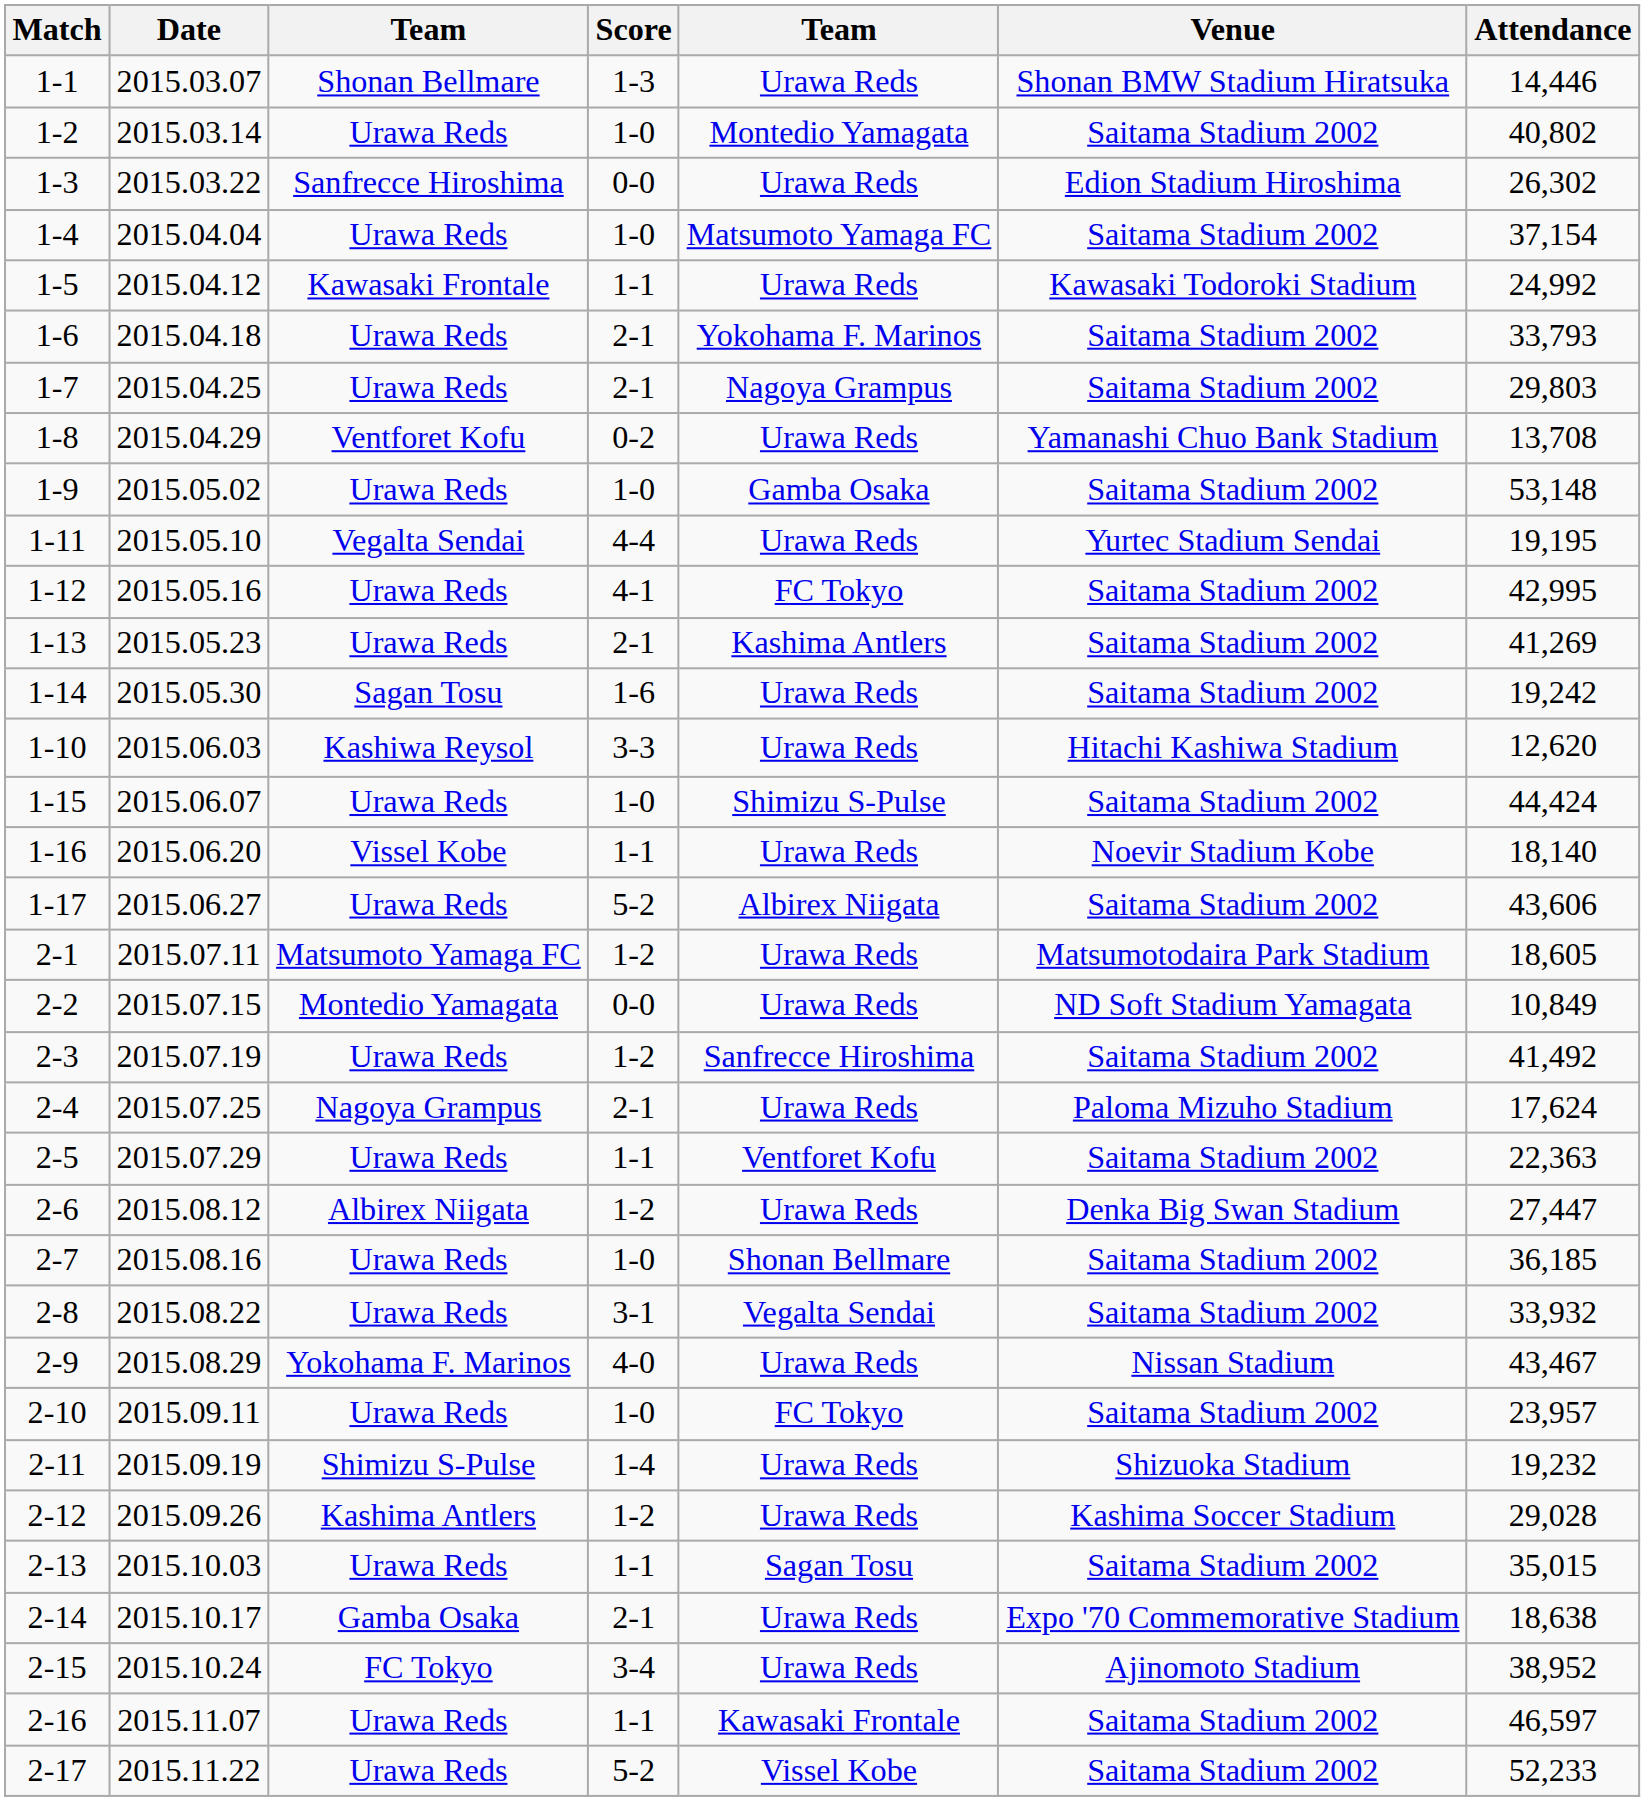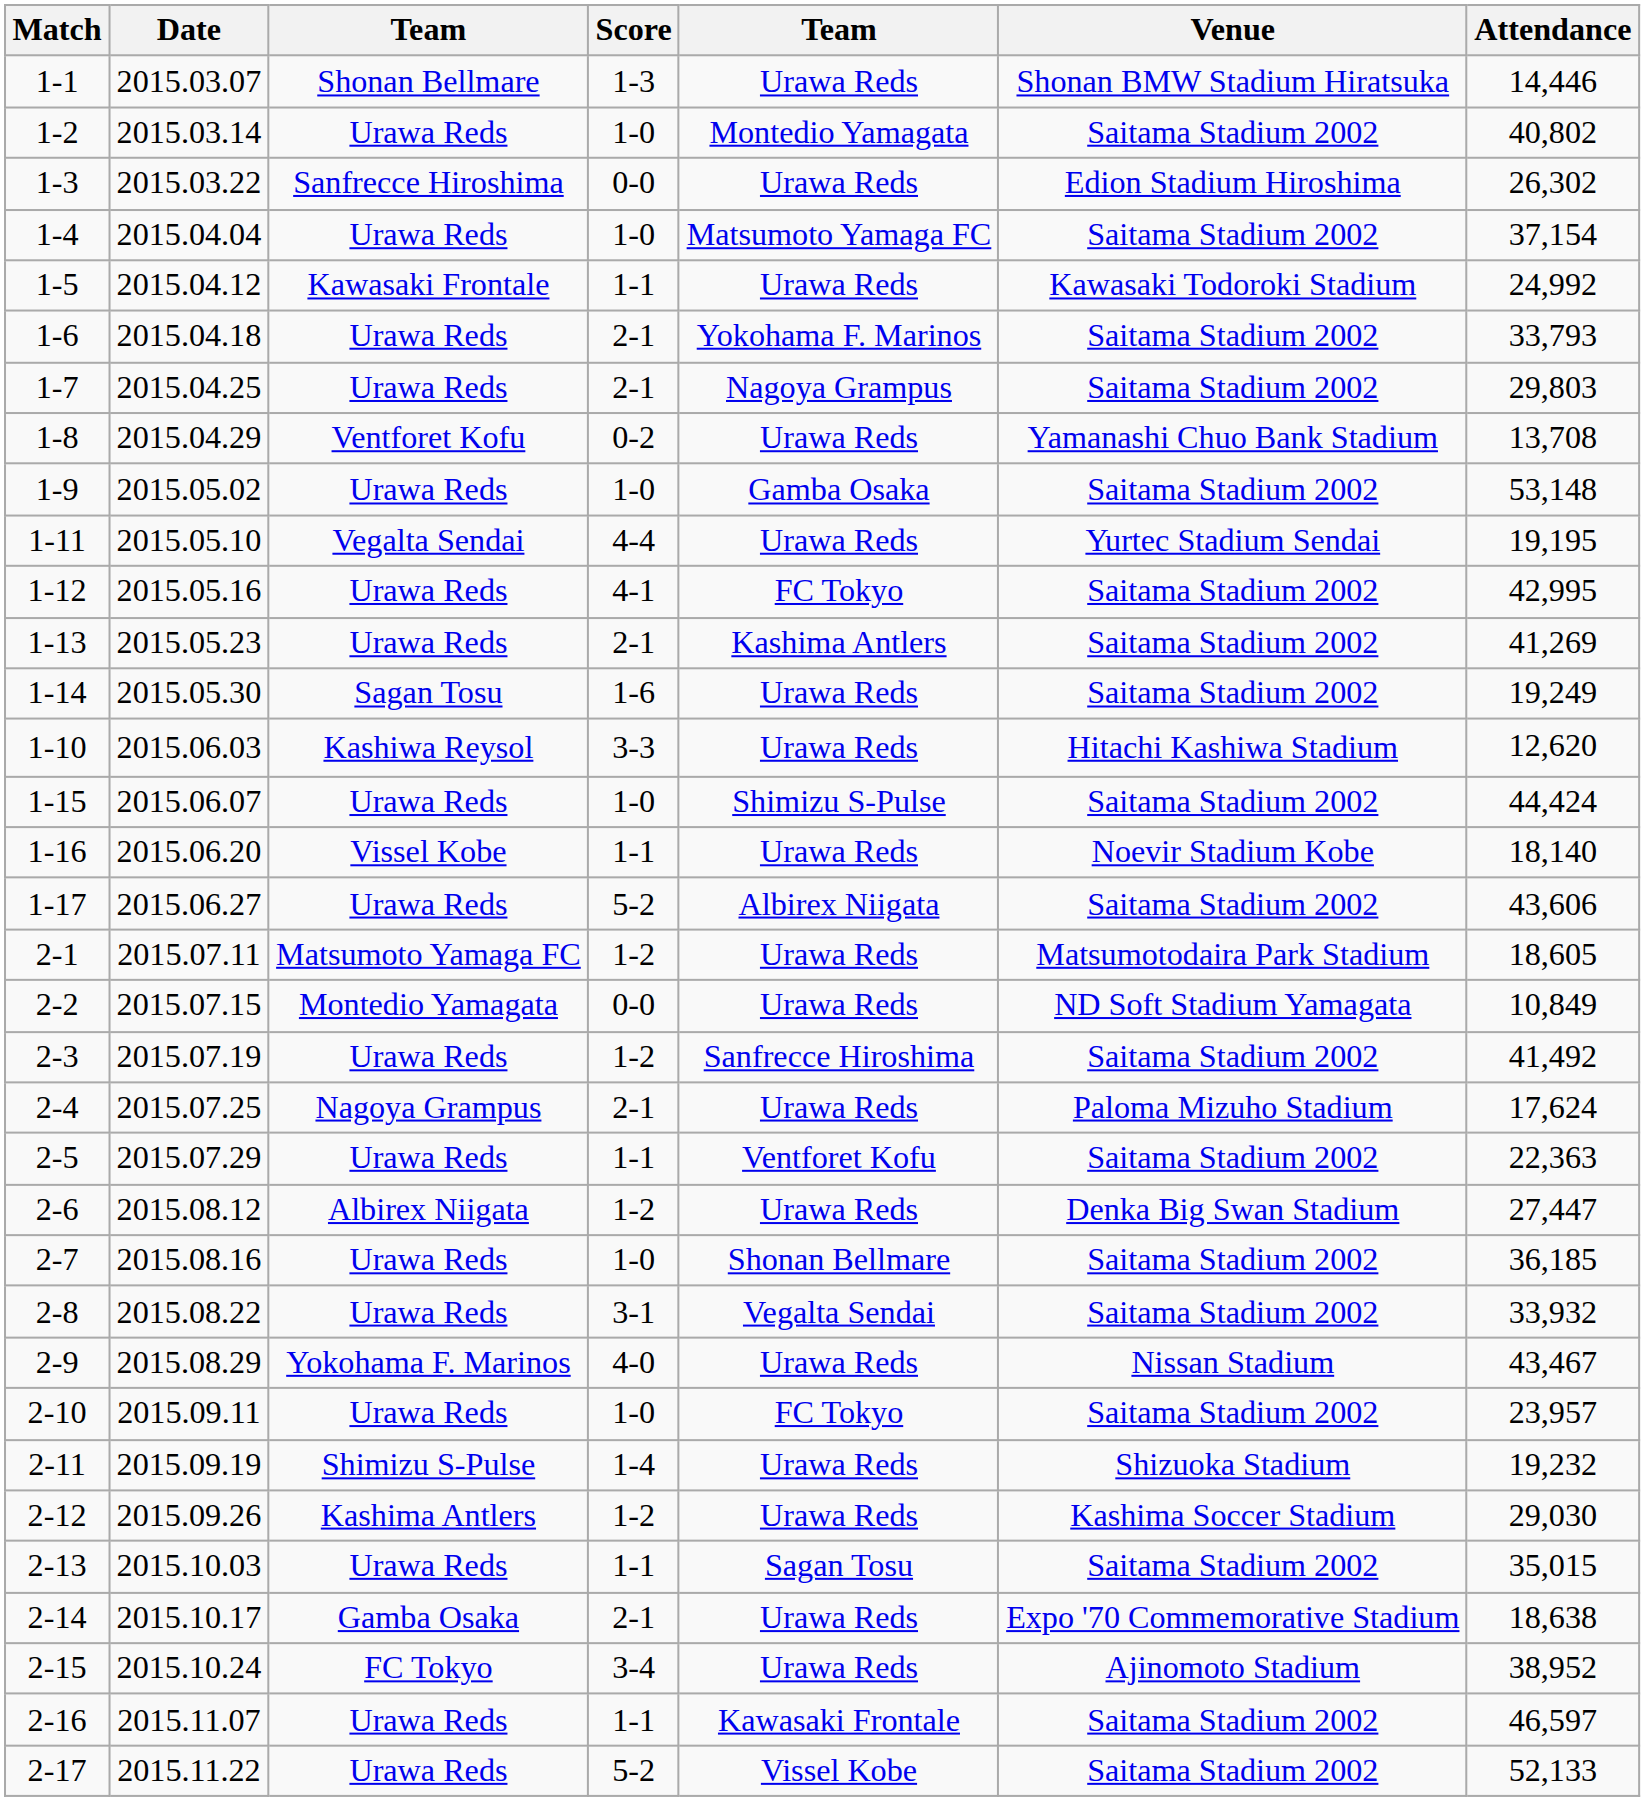 <table class="wikitable" style="text-align:center;">
 <tr>
 <th>Match</th>
 <th>Date</th>
 <th>Team</th>
 <th>Score</th>
 <th>Team</th>
 <th>Venue</th>
 <th>Attendance</th>
 </tr>
 <tr>
 <td>1-1</td>
 <td>2015.03.07</td>
 <td><a href='#'>Shonan Bellmare</a></td>
 <td>1-3</td>
 <td><a href='#'>Urawa Reds</a></td>
 <td><a href='#'>Shonan BMW Stadium Hiratsuka</a></td>
 <td>14,446</td>
 </tr>
 <tr>
 <td>1-2</td>
 <td>2015.03.14</td>
 <td><a href='#'>Urawa Reds</a></td>
 <td>1-0</td>
 <td><a href='#'>Montedio Yamagata</a></td>
 <td><a href='#'>Saitama Stadium 2002</a></td>
 <td>40,802</td>
 </tr>
 <tr>
 <td>1-3</td>
 <td>2015.03.22</td>
 <td><a href='#'>Sanfrecce Hiroshima</a></td>
 <td>0-0</td>
 <td><a href='#'>Urawa Reds</a></td>
 <td><a href='#'>Edion Stadium Hiroshima</a></td>
 <td>26,302</td>
 </tr>
 <tr>
 <td>1-4</td>
 <td>2015.04.04</td>
 <td><a href='#'>Urawa Reds</a></td>
 <td>1-0</td>
 <td><a href='#'>Matsumoto Yamaga FC</a></td>
 <td><a href='#'>Saitama Stadium 2002</a></td>
 <td>37,154</td>
 </tr>
 <tr>
 <td>1-5</td>
 <td>2015.04.12</td>
 <td><a href='#'>Kawasaki Frontale</a></td>
 <td>1-1</td>
 <td><a href='#'>Urawa Reds</a></td>
 <td><a href='#'>Kawasaki Todoroki Stadium</a></td>
 <td>24,992</td>
 </tr>
 <tr>
 <td>1-6</td>
 <td>2015.04.18</td>
 <td><a href='#'>Urawa Reds</a></td>
 <td>2-1</td>
 <td><a href='#'>Yokohama F. Marinos</a></td>
 <td><a href='#'>Saitama Stadium 2002</a></td>
 <td>33,793</td>
 </tr>
 <tr>
 <td>1-7</td>
 <td>2015.04.25</td>
 <td><a href='#'>Urawa Reds</a></td>
 <td>2-1</td>
 <td><a href='#'>Nagoya Grampus</a></td>
 <td><a href='#'>Saitama Stadium 2002</a></td>
 <td>29,803</td>
 </tr>
 <tr>
 <td>1-8</td>
 <td>2015.04.29</td>
 <td><a href='#'>Ventforet Kofu</a></td>
 <td>0-2</td>
 <td><a href='#'>Urawa Reds</a></td>
 <td><a href='#'>Yamanashi Chuo Bank Stadium</a></td>
 <td>13,708</td>
 </tr>
 <tr>
 <td>1-9</td>
 <td>2015.05.02</td>
 <td><a href='#'>Urawa Reds</a></td>
 <td>1-0</td>
 <td><a href='#'>Gamba Osaka</a></td>
 <td><a href='#'>Saitama Stadium 2002</a></td>
 <td>53,148</td>
 </tr>
 <tr>
 <td>1-11</td>
 <td>2015.05.10</td>
 <td><a href='#'>Vegalta Sendai</a></td>
 <td>4-4</td>
 <td><a href='#'>Urawa Reds</a></td>
 <td><a href='#'>Yurtec Stadium Sendai</a></td>
 <td>19,195</td>
 </tr>
 <tr>
 <td>1-12</td>
 <td>2015.05.16</td>
 <td><a href='#'>Urawa Reds</a></td>
 <td>4-1</td>
 <td><a href='#'>FC Tokyo</a></td>
 <td><a href='#'>Saitama Stadium 2002</a></td>
 <td>42,995</td>
 </tr>
 <tr>
 <td>1-13</td>
 <td>2015.05.23</td>
 <td><a href='#'>Urawa Reds</a></td>
 <td>2-1</td>
 <td><a href='#'>Kashima Antlers</a></td>
 <td><a href='#'>Saitama Stadium 2002</a></td>
 <td>41,269</td>
 </tr>
 <tr>
 <td>1-14</td>
 <td>2015.05.30</td>
 <td><a href='#'>Sagan Tosu</a></td>
 <td>1-6</td>
 <td><a href='#'>Urawa Reds</a></td>
 <td><a href='#'>Saitama Stadium 2002</a></td>
-<td>19,242</td>
+<td>19,249</td>
 </tr>
 <tr>
 <td>1-10</td>
 <td>2015.06.03</td>
 <td><a href='#'>Kashiwa Reysol</a></td>
 <td>3-3</td>
 <td><a href='#'>Urawa Reds</a></td>
 <td><a href='#'>Hitachi Kashiwa Stadium</a></td>
 <td>12,620　</td>
 </tr>
 <tr>
 <td>1-15</td>
 <td>2015.06.07</td>
 <td><a href='#'>Urawa Reds</a></td>
 <td>1-0</td>
 <td><a href='#'>Shimizu S-Pulse</a></td>
 <td><a href='#'>Saitama Stadium 2002</a></td>
 <td>44,424</td>
 </tr>
 <tr>
 <td>1-16</td>
 <td>2015.06.20</td>
 <td><a href='#'>Vissel Kobe</a></td>
 <td>1-1</td>
 <td><a href='#'>Urawa Reds</a></td>
 <td><a href='#'>Noevir Stadium Kobe</a></td>
 <td>18,140</td>
 </tr>
 <tr>
 <td>1-17</td>
 <td>2015.06.27</td>
 <td><a href='#'>Urawa Reds</a></td>
 <td>5-2</td>
 <td><a href='#'>Albirex Niigata</a></td>
 <td><a href='#'>Saitama Stadium 2002</a></td>
 <td>43,606</td>
 </tr>
 <tr>
 <td>2-1</td>
 <td>2015.07.11</td>
 <td><a href='#'>Matsumoto Yamaga FC</a></td>
 <td>1-2</td>
 <td><a href='#'>Urawa Reds</a></td>
 <td><a href='#'>Matsumotodaira Park Stadium</a></td>
 <td>18,605</td>
 </tr>
 <tr>
 <td>2-2</td>
 <td>2015.07.15</td>
 <td><a href='#'>Montedio Yamagata</a></td>
 <td>0-0</td>
 <td><a href='#'>Urawa Reds</a></td>
 <td><a href='#'>ND Soft Stadium Yamagata</a></td>
 <td>10,849</td>
 </tr>
 <tr>
 <td>2-3</td>
 <td>2015.07.19</td>
 <td><a href='#'>Urawa Reds</a></td>
 <td>1-2</td>
 <td><a href='#'>Sanfrecce Hiroshima</a></td>
 <td><a href='#'>Saitama Stadium 2002</a></td>
 <td>41,492</td>
 </tr>
 <tr>
 <td>2-4</td>
 <td>2015.07.25</td>
 <td><a href='#'>Nagoya Grampus</a></td>
 <td>2-1</td>
 <td><a href='#'>Urawa Reds</a></td>
 <td><a href='#'>Paloma Mizuho Stadium</a></td>
 <td>17,624</td>
 </tr>
 <tr>
 <td>2-5</td>
 <td>2015.07.29</td>
 <td><a href='#'>Urawa Reds</a></td>
 <td>1-1</td>
 <td><a href='#'>Ventforet Kofu</a></td>
 <td><a href='#'>Saitama Stadium 2002</a></td>
 <td>22,363</td>
 </tr>
 <tr>
 <td>2-6</td>
 <td>2015.08.12</td>
 <td><a href='#'>Albirex Niigata</a></td>
 <td>1-2</td>
 <td><a href='#'>Urawa Reds</a></td>
 <td><a href='#'>Denka Big Swan Stadium</a></td>
 <td>27,447</td>
 </tr>
 <tr>
 <td>2-7</td>
 <td>2015.08.16</td>
 <td><a href='#'>Urawa Reds</a></td>
 <td>1-0</td>
 <td><a href='#'>Shonan Bellmare</a></td>
 <td><a href='#'>Saitama Stadium 2002</a></td>
 <td>36,185</td>
 </tr>
 <tr>
 <td>2-8</td>
 <td>2015.08.22</td>
 <td><a href='#'>Urawa Reds</a></td>
 <td>3-1</td>
 <td><a href='#'>Vegalta Sendai</a></td>
 <td><a href='#'>Saitama Stadium 2002</a></td>
 <td>33,932</td>
 </tr>
 <tr>
 <td>2-9</td>
 <td>2015.08.29</td>
 <td><a href='#'>Yokohama F. Marinos</a></td>
 <td>4-0</td>
 <td><a href='#'>Urawa Reds</a></td>
 <td><a href='#'>Nissan Stadium</a></td>
 <td>43,467</td>
 </tr>
 <tr>
 <td>2-10</td>
 <td>2015.09.11</td>
 <td><a href='#'>Urawa Reds</a></td>
 <td>1-0</td>
 <td><a href='#'>FC Tokyo</a></td>
 <td><a href='#'>Saitama Stadium 2002</a></td>
 <td>23,957</td>
 </tr>
 <tr>
 <td>2-11</td>
 <td>2015.09.19</td>
 <td><a href='#'>Shimizu S-Pulse</a></td>
 <td>1-4</td>
 <td><a href='#'>Urawa Reds</a></td>
 <td><a href='#'>Shizuoka Stadium</a></td>
 <td>19,232</td>
 </tr>
 <tr>
 <td>2-12</td>
 <td>2015.09.26</td>
 <td><a href='#'>Kashima Antlers</a></td>
 <td>1-2</td>
 <td><a href='#'>Urawa Reds</a></td>
 <td><a href='#'>Kashima Soccer Stadium</a></td>
-<td>29,028</td>
+<td>29,030</td>
 </tr>
 <tr>
 <td>2-13</td>
 <td>2015.10.03</td>
 <td><a href='#'>Urawa Reds</a></td>
 <td>1-1</td>
 <td><a href='#'>Sagan Tosu</a></td>
 <td><a href='#'>Saitama Stadium 2002</a></td>
 <td>35,015</td>
 </tr>
 <tr>
 <td>2-14</td>
 <td>2015.10.17</td>
 <td><a href='#'>Gamba Osaka</a></td>
 <td>2-1</td>
 <td><a href='#'>Urawa Reds</a></td>
 <td><a href='#'>Expo '70 Commemorative Stadium</a></td>
 <td>18,638</td>
 </tr>
 <tr>
 <td>2-15</td>
 <td>2015.10.24</td>
 <td><a href='#'>FC Tokyo</a></td>
 <td>3-4</td>
 <td><a href='#'>Urawa Reds</a></td>
 <td><a href='#'>Ajinomoto Stadium</a></td>
 <td>38,952</td>
 </tr>
 <tr>
 <td>2-16</td>
 <td>2015.11.07</td>
 <td><a href='#'>Urawa Reds</a></td>
 <td>1-1</td>
 <td><a href='#'>Kawasaki Frontale</a></td>
 <td><a href='#'>Saitama Stadium 2002</a></td>
 <td>46,597</td>
 </tr>
 <tr>
 <td>2-17</td>
 <td>2015.11.22</td>
 <td><a href='#'>Urawa Reds</a></td>
 <td>5-2</td>
 <td><a href='#'>Vissel Kobe</a></td>
 <td><a href='#'>Saitama Stadium 2002</a></td>
-<td>52,233</td>
+<td>52,133</td>
 </tr>
 </table>
